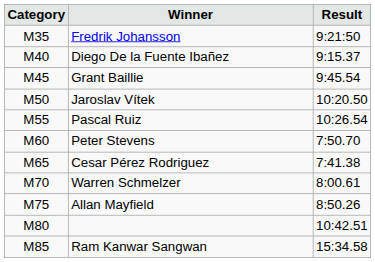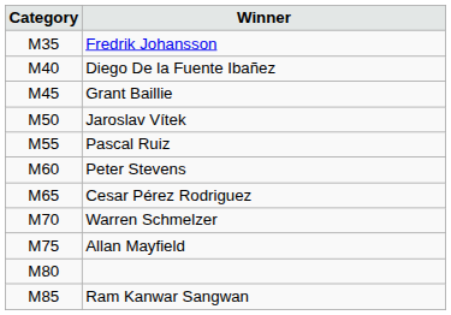 <table class="wikitable" width=35%>
 <tr>
 <td width=15% align="center" bgcolor=#E3E7E6><strong>Category</strong></td>
 <td align="center" bgcolor=#E3E7E6> <strong>Winner</strong></td>
-<td width=15% align="center" bgcolor=#E3E7E6><strong>Result</strong></td>
 </tr>
 <tr>
 <td align="center">M35</td>
 <td> <a href='#'>Fredrik Johansson</a></td>
-<td>9:21:50</td>
 </tr>
 <tr>
 <td align="center">M40</td>
 <td> Diego De la Fuente Ibañez</td>
-<td>9:15.37</td>
 </tr>
 <tr>
 <td align="center">M45</td>
 <td> Grant Baillie</td>
-<td>9:45.54</td>
 </tr>
 <tr>
 <td align="center">M50</td>
 <td> Jaroslav Vítek</td>
-<td>10:20.50</td>
 </tr>
 <tr>
 <td align="center">M55</td>
 <td> Pascal Ruiz</td>
-<td>10:26.54</td>
 </tr>
 <tr>
 <td align="center">M60</td>
 <td> Peter Stevens</td>
-<td>7:50.70</td>
 </tr>
 <tr>
 <td align="center">M65</td>
 <td> Cesar Pérez Rodriguez</td>
-<td>7:41.38</td>
 </tr>
 <tr>
 <td align="center">M70</td>
 <td> Warren Schmelzer</td>
-<td>8:00.61</td>
 </tr>
 <tr>
 <td align="center">M75</td>
 <td> Allan Mayfield</td>
-<td>8:50.26</td>
 </tr>
 <tr>
 <td align="center">M80</td>
 <td> </td>
-<td>10:42.51</td>
 </tr>
 <tr>
 <td align="center">M85</td>
 <td> Ram Kanwar Sangwan</td>
-<td>15:34.58</td>
 </tr>
 </table>
